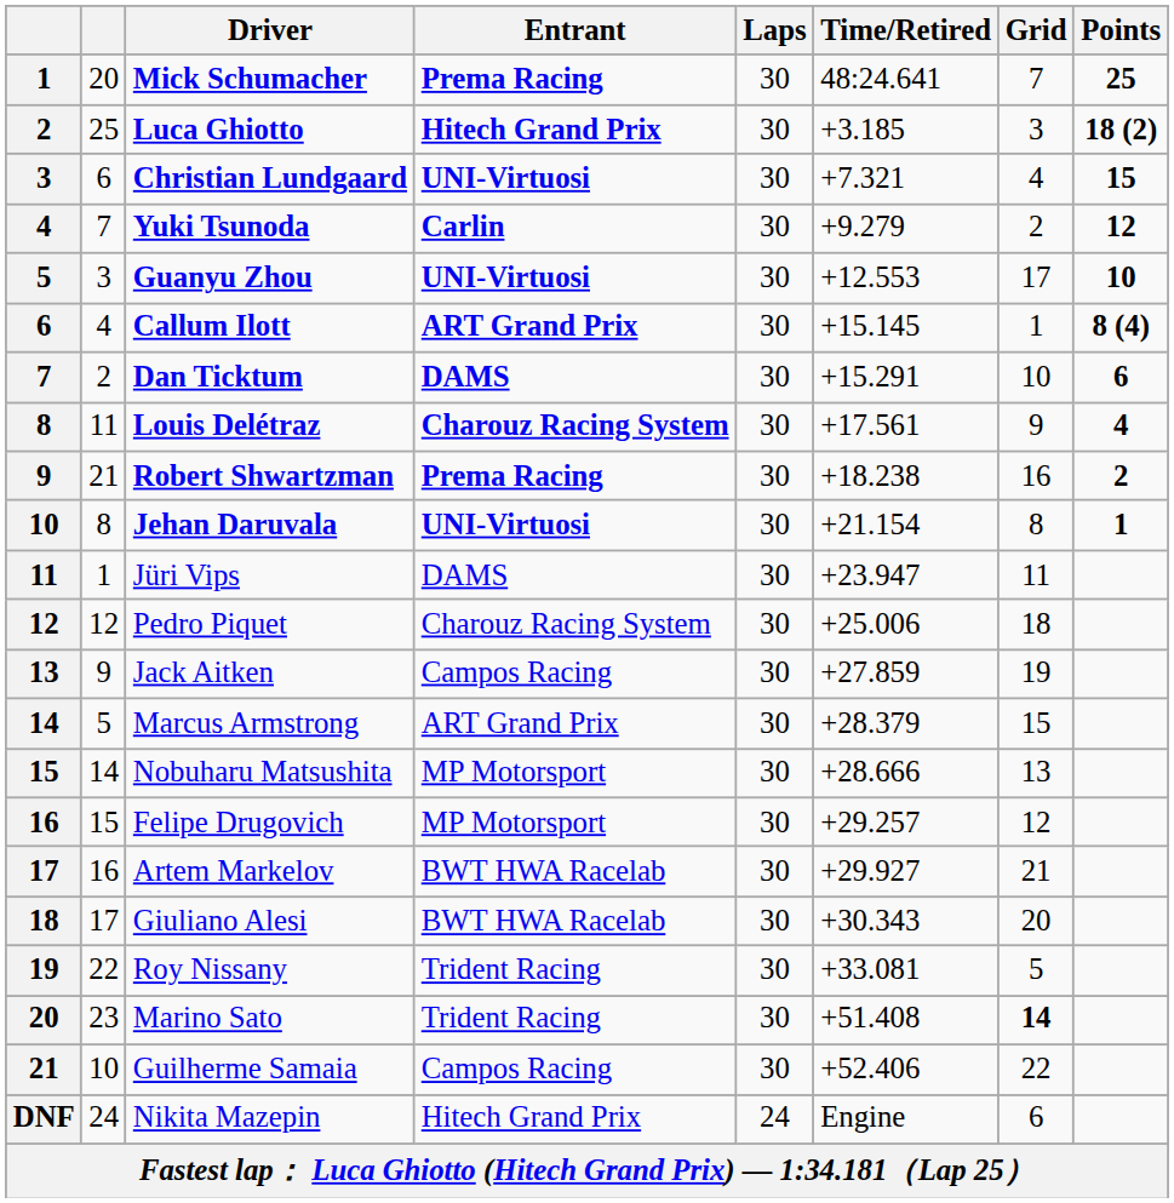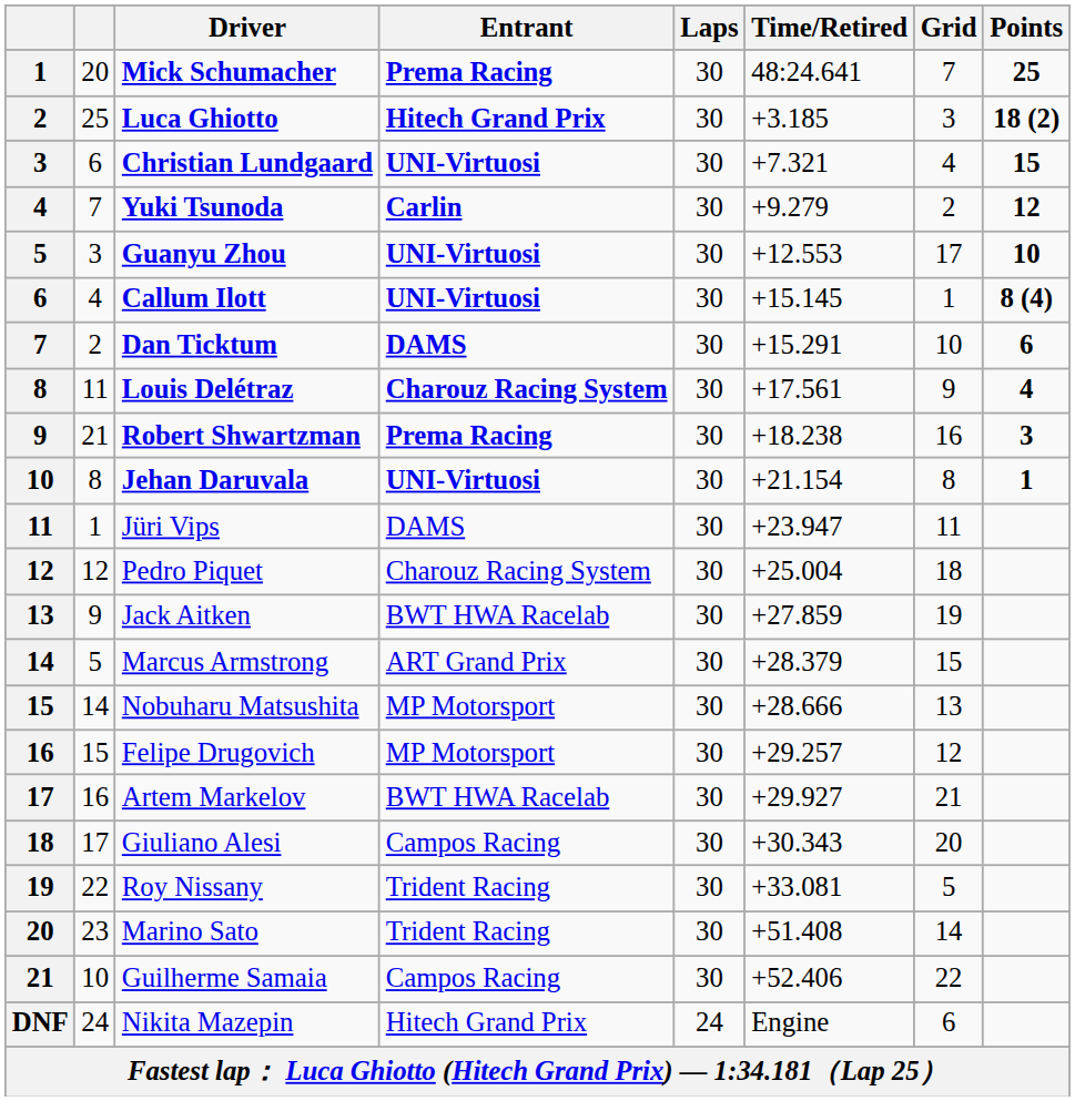 <table class="wikitable" style="font-size: 85%;">
 <tr>
 <th></th>
 <th></th>
 <th>Driver</th>
 <th>Entrant</th>
 <th>Laps</th>
 <th>Time/Retired</th>
 <th>Grid</th>
 <th>Points</th>
 </tr>
 <tr>
 <th>1</th>
 <td align="center">20</td>
 <td> <strong><a href='#'>Mick Schumacher</a></strong></td>
 <td><strong><a href='#'>Prema Racing</a></strong></td>
 <td align="center">30</td>
 <td>48:24.641</td>
 <td align="center">7</td>
 <td align="center"><strong>25</strong></td>
 </tr>
 <tr>
 <th>2</th>
 <td align="center">25</td>
 <td> <strong><a href='#'>Luca Ghiotto</a></strong></td>
 <td><strong><a href='#'>Hitech Grand Prix</a></strong></td>
 <td align="center">30</td>
 <td>+3.185</td>
 <td align="center">3</td>
 <td align="center"><strong>18 (2)</strong></td>
 </tr>
 <tr>
 <th>3</th>
 <td align="center">6</td>
 <td> <strong><a href='#'>Christian Lundgaard</a></strong></td>
 <td><strong><a href='#'>UNI-Virtuosi</a></strong></td>
 <td align="center">30</td>
 <td>+7.321</td>
 <td align="center">4</td>
 <td align="center"><strong>15</strong></td>
 </tr>
 <tr>
 <th>4</th>
 <td align="center">7</td>
 <td> <strong><a href='#'>Yuki Tsunoda</a></strong></td>
 <td><strong><a href='#'>Carlin</a></strong></td>
 <td align="center">30</td>
 <td>+9.279</td>
 <td align="center">2</td>
 <td align="center"><strong>12</strong></td>
 </tr>
 <tr>
 <th>5</th>
 <td align="center">3</td>
 <td> <strong><a href='#'>Guanyu Zhou</a></strong></td>
 <td><strong><a href='#'>UNI-Virtuosi</a></strong></td>
 <td align="center">30</td>
 <td>+12.553</td>
 <td align="center">17</td>
 <td align="center"><strong>10</strong></td>
 </tr>
 <tr>
 <th>6</th>
 <td align="center">4</td>
 <td> <strong><a href='#'>Callum Ilott</a></strong></td>
-<td><strong><a href='#'>ART Grand Prix</a></strong></td>
+<td><strong><a href='#'>UNI-Virtuosi</a></strong></td>
 <td align="center">30</td>
 <td>+15.145</td>
 <td align="center">1</td>
 <td align="center"><strong>8  (4)</strong></td>
 </tr>
 <tr>
 <th>7</th>
 <td align="center">2</td>
 <td> <strong><a href='#'>Dan Ticktum</a></strong></td>
 <td><strong><a href='#'>DAMS</a></strong></td>
 <td align="center">30</td>
 <td>+15.291</td>
 <td align="center">10</td>
 <td align="center"><strong>6</strong></td>
 </tr>
 <tr>
 <th>8</th>
 <td align="center">11</td>
 <td> <strong><a href='#'>Louis Delétraz</a></strong></td>
 <td><strong><a href='#'>Charouz Racing System</a></strong></td>
 <td align="center">30</td>
 <td>+17.561</td>
 <td align="center">9</td>
 <td align="center"><strong>4</strong></td>
 </tr>
 <tr>
 <th>9</th>
 <td align="center">21</td>
 <td> <strong><a href='#'>Robert Shwartzman</a></strong></td>
 <td><strong><a href='#'>Prema Racing</a></strong></td>
 <td align="center">30</td>
 <td>+18.238</td>
 <td align="center">16</td>
-<td align="center"><strong>2</strong></td>
+<td align="center"><strong>3</strong></td>
 </tr>
 <tr>
 <th>10</th>
 <td align="center">8</td>
 <td> <strong><a href='#'>Jehan Daruvala</a></strong></td>
 <td><strong><a href='#'>UNI-Virtuosi</a></strong></td>
 <td align="center">30</td>
 <td>+21.154</td>
 <td align="center">8</td>
 <td align="center"><strong>1</strong></td>
 </tr>
 <tr>
 <th>11</th>
 <td align="center">1</td>
 <td> <a href='#'>Jüri Vips</a></td>
 <td><a href='#'>DAMS</a></td>
 <td align="center">30</td>
 <td>+23.947</td>
 <td align="center">11</td>
 <td align="center"></td>
 </tr>
 <tr>
 <th>12</th>
 <td align="center">12</td>
 <td> <a href='#'>Pedro Piquet</a></td>
 <td><a href='#'>Charouz Racing System</a></td>
 <td align="center">30</td>
-<td>+25.006</td>
+<td>+25.004</td>
 <td align="center">18</td>
 <td align="center"></td>
 </tr>
 <tr>
 <th>13</th>
 <td align="center">9</td>
 <td> <a href='#'>Jack Aitken</a></td>
-<td><a href='#'>Campos Racing</a></td>
+<td><a href='#'>BWT HWA Racelab</a></td>
 <td align="center">30</td>
 <td>+27.859</td>
 <td align="center">19</td>
 <td align="center"></td>
 </tr>
 <tr>
 <th>14</th>
 <td align="center">5</td>
 <td> <a href='#'>Marcus Armstrong</a></td>
 <td><a href='#'>ART Grand Prix</a></td>
 <td align="center">30</td>
 <td>+28.379</td>
 <td align="center">15</td>
 <td align="center"></td>
 </tr>
 <tr>
 <th>15</th>
 <td align="center">14</td>
 <td> <a href='#'>Nobuharu Matsushita</a></td>
 <td><a href='#'>MP Motorsport</a></td>
 <td align="center">30</td>
 <td>+28.666</td>
 <td align="center">13</td>
 <td align="center"></td>
 </tr>
 <tr>
 <th>16</th>
 <td align="center">15</td>
 <td> <a href='#'>Felipe Drugovich</a></td>
 <td><a href='#'>MP Motorsport</a></td>
 <td align="center">30</td>
 <td>+29.257</td>
 <td align="center">12</td>
 <td align="center"></td>
 </tr>
 <tr>
 <th>17</th>
 <td align="center">16</td>
 <td> <a href='#'>Artem Markelov</a></td>
 <td><a href='#'>BWT HWA Racelab</a></td>
 <td align="center">30</td>
 <td>+29.927</td>
 <td align="center">21</td>
 <td align="center"></td>
 </tr>
 <tr>
 <th>18</th>
 <td align="center">17</td>
 <td> <a href='#'>Giuliano Alesi</a></td>
-<td><a href='#'>BWT HWA Racelab</a></td>
+<td><a href='#'>Campos Racing</a></td>
 <td align="center">30</td>
 <td>+30.343</td>
 <td align="center">20</td>
 <td align="center"></td>
 </tr>
 <tr>
 <th>19</th>
 <td align="center">22</td>
 <td> <a href='#'>Roy Nissany</a></td>
 <td><a href='#'>Trident Racing</a></td>
 <td align="center">30</td>
 <td>+33.081</td>
 <td align="center">5</td>
 <td align="center"></td>
 </tr>
 <tr>
 <th>20</th>
 <td align="center">23</td>
 <td> <a href='#'>Marino Sato</a></td>
 <td><a href='#'>Trident Racing</a></td>
 <td align="center">30</td>
 <td>+51.408</td>
-<td align="center"><strong>14</strong></td>
+<td align="center">14</td>
 <td align="center"></td>
 </tr>
 <tr>
 <th>21</th>
 <td align="center">10</td>
 <td> <a href='#'>Guilherme Samaia</a></td>
 <td><a href='#'>Campos Racing</a></td>
 <td align="center">30</td>
 <td>+52.406</td>
 <td align="center">22</td>
 <td align="center"></td>
 </tr>
 <tr>
 <th>DNF</th>
 <td align="center">24</td>
 <td> <a href='#'>Nikita Mazepin</a></td>
 <td><a href='#'>Hitech Grand Prix</a></td>
 <td align="center">24</td>
 <td>Engine</td>
 <td align="center">6</td>
 <td align="center"></td>
 </tr>
 <tr>
 <th colspan="8" align="center"><em>Fastest lap：  <a href='#'>Luca Ghiotto</a> (<a href='#'>Hitech Grand Prix</a>) — 1:34.181（Lap 25）</em></th>
 </tr>
 </table>
